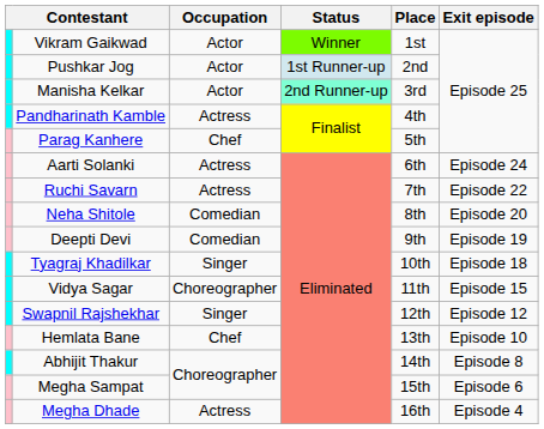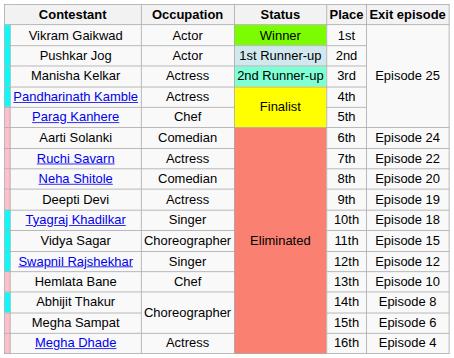 <table class="wikitable sortable" style="text-align:center;">
 <tr>
 <th colspan="2">Contestant</th>
 <th>Occupation</th>
 <th>Status</th>
 <th>Place</th>
 <th>Exit episode</th>
 </tr>
 <tr>
 <th style="background:cyan;"></th>
 <td>Vikram Gaikwad</td>
 <td>Actor</td>
 <td style="background:#7CFC00;">Winner</td>
 <td>1st</td>
 <td rowspan="5">Episode 25</td>
 </tr>
 <tr>
 <th style="background:cyan;"></th>
 <td>Pushkar Jog</td>
 <td>Actor</td>
 <td style="background:#D1E8EF;">1st Runner-up</td>
 <td>2nd</td>
 </tr>
 <tr>
 <td style="background:cyan;"></td>
 <td>Manisha Kelkar</td>
-<td>Actor</td>
+<td>Actress</td>
 <td style="background:#7FFFD4;">2nd Runner-up</td>
 <td>3rd</td>
 </tr>
 <tr>
 <th style="background:cyan;"></th>
 <td><a href='#'>Pandharinath Kamble</a></td>
 <td>Actress</td>
 <td rowspan="2" bgcolor="yellow">Finalist</td>
 <td>4th</td>
 </tr>
 <tr>
 <td style="background:pink;"></td>
 <td><a href='#'>Parag Kanhere</a></td>
 <td>Chef</td>
 <td>5th</td>
 </tr>
 <tr>
 <th style="background:pink;"></th>
 <td>Aarti Solanki</td>
-<td>Actress</td>
+<td>Comedian</td>
 <td rowspan="11" bgcolor="salmon">Eliminated</td>
 <td>6th</td>
 <td>Episode 24</td>
 </tr>
 <tr>
 <th style="background:pink;"></th>
 <td><a href='#'>Ruchi Savarn</a></td>
 <td>Actress</td>
 <td>7th</td>
 <td>Episode 22</td>
 </tr>
 <tr>
 <th style="background:pink;"></th>
 <td><a href='#'>Neha Shitole</a></td>
 <td>Comedian</td>
 <td>8th</td>
 <td>Episode 20</td>
 </tr>
 <tr>
 <th style="background:pink;"></th>
 <td>Deepti Devi</td>
-<td>Comedian</td>
+<td>Actress</td>
 <td>9th</td>
 <td>Episode 19</td>
 </tr>
 <tr>
 <th style="background:cyan;"></th>
 <td><a href='#'>Tyagraj Khadilkar</a></td>
 <td>Singer</td>
 <td>10th</td>
 <td>Episode 18</td>
 </tr>
 <tr>
 <th style="background:cyan;"></th>
 <td>Vidya Sagar</td>
 <td>Choreographer</td>
 <td>11th</td>
 <td>Episode 15</td>
 </tr>
 <tr>
 <th style="background:cyan;"></th>
 <td><a href='#'>Swapnil Rajshekhar</a></td>
 <td>Singer</td>
 <td>12th</td>
 <td>Episode 12</td>
 </tr>
 <tr>
 <th style="background:pink;"></th>
 <td>Hemlata Bane</td>
 <td>Chef</td>
 <td>13th</td>
 <td>Episode 10</td>
 </tr>
 <tr>
 <th style="background:cyan;"></th>
 <td>Abhijit Thakur</td>
 <td rowspan="2">Choreographer</td>
 <td>14th</td>
 <td>Episode 8</td>
 </tr>
 <tr>
 <th style="background:pink;"></th>
 <td>Megha Sampat</td>
 <td>15th</td>
 <td>Episode 6</td>
 </tr>
 <tr>
 <th style="background:pink;"></th>
 <td><a href='#'>Megha Dhade</a></td>
 <td>Actress</td>
 <td>16th</td>
 <td>Episode 4</td>
 </tr>
 </table>
